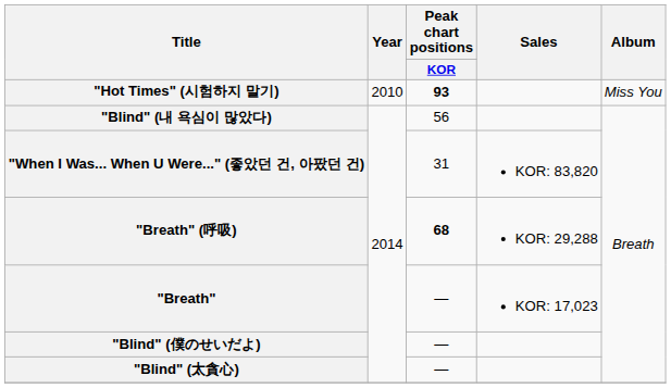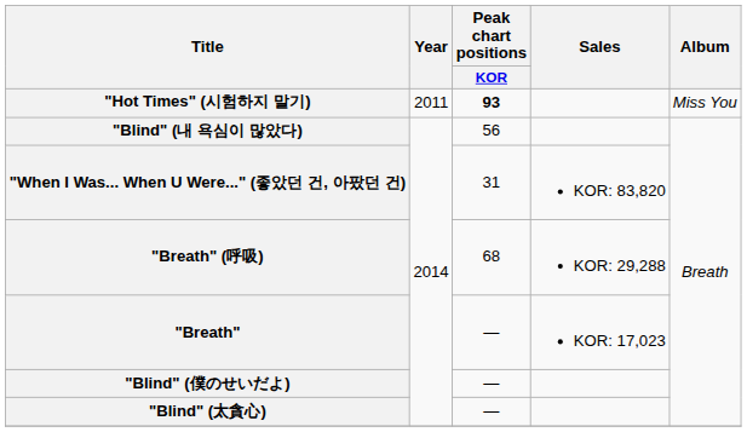 <table class="wikitable plainrowheaders" style="text-align:center;">
 <tr>
 <th rowspan="2" scope="col" scope="col" style="width:25em;">Title</th>
 <th rowspan="2" scope="col">Year</th>
 <th colspan="1" scope="col">Peak chart positions</th>
 <th rowspan="2" scope="col">Sales</th>
 <th rowspan="2" scope="col">Album</th>
 </tr>
 <tr>
 <th scope="col" style="width:2.5em;font-size:90%;"><a href='#'>KOR</a><br></th>
 </tr>
 <tr>
 <th scope="row">"Hot Times" (시험하지 말기)</th>
-<td>2010</td>
+<td>2011</td>
 <td><strong>93</strong></td>
 <td></td>
 <td><em>Miss You</em></td>
 </tr>
 <tr>
 <th scope="row">"Blind" (내 욕심이 많았다) </th>
 <td rowspan="6">2014</td>
 <td>56</td>
 <td></td>
 <td rowspan="6"><em>Breath</em></td>
 </tr>
 <tr>
 <th scope="row">"When I Was... When U Were..." (좋았던 건, 아팠던 건) </th>
 <td>31</td>
 <td><br><ul><li>KOR: 83,820</li></ul></td>
 </tr>
 <tr>
 <th scope="row">"Breath" (呼吸) </th>
-<td><strong>68</strong></td>
+<td>68</td>
 <td><br><ul><li>KOR: 29,288</li></ul></td>
 </tr>
 <tr>
 <th scope="row">"Breath" </th>
 <td>—</td>
 <td><br><ul><li>KOR: 17,023</li></ul></td>
 </tr>
 <tr>
 <th scope="row">"Blind" (僕のせいだよ) </th>
 <td>—</td>
 <td></td>
 </tr>
 <tr>
 <th scope="row">"Blind" (太貪心) </th>
 <td>—</td>
 <td></td>
 </tr>
 <tr>
 </tr>
 </table>
